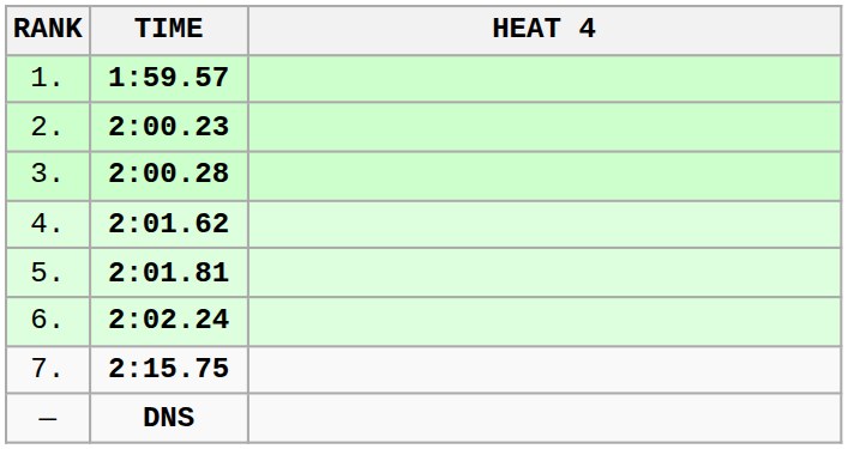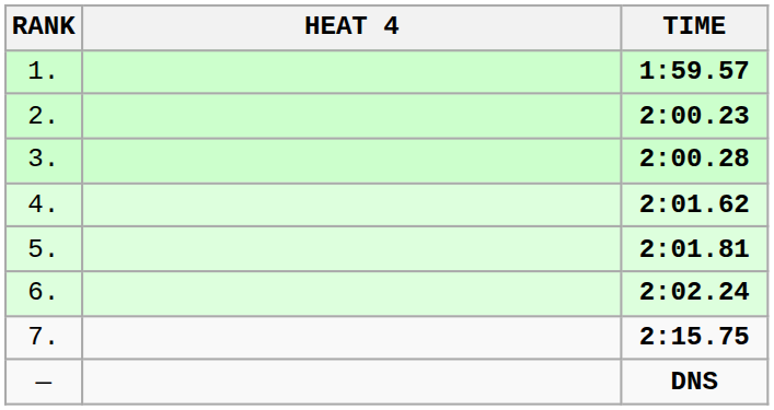 <table class="wikitable" style="border-collapse: collapse; font-size: 90%;">
 <tr>
 <th>RANK</th>
+<th style="width: 20em">HEAT 4</th>
 <th style="width: 5em">TIME</th>
-<th style="width: 20em">HEAT 4</th>
 </tr>
 <tr style="background:#ccffcc;">
 <td align="center">1.</td>
+<td></td>
 <td align="center"><strong>1:59.57</strong></td>
-<td></td>
 </tr>
 <tr style="background:#ccffcc;">
 <td align="center">2.</td>
+<td></td>
 <td align="center"><strong>2:00.23</strong></td>
-<td></td>
 </tr>
 <tr style="background:#ccffcc;">
 <td align="center">3.</td>
+<td></td>
 <td align="center"><strong>2:00.28</strong></td>
-<td></td>
 </tr>
 <tr style="background:#ddffdd;">
 <td align="center">4.</td>
+<td></td>
 <td align="center"><strong>2:01.62</strong></td>
-<td></td>
 </tr>
 <tr style="background:#ddffdd;">
 <td align="center">5.</td>
+<td></td>
 <td align="center"><strong>2:01.81</strong></td>
-<td></td>
 </tr>
 <tr style="background:#ddffdd;">
 <td align="center">6.</td>
+<td></td>
 <td align="center"><strong>2:02.24</strong></td>
-<td></td>
 </tr>
 <tr>
 <td align="center">7.</td>
+<td></td>
 <td align="center"><strong>2:15.75</strong></td>
-<td></td>
 </tr>
 <tr>
 <td align="center">—</td>
+<td></td>
 <td align="center"><strong>DNS</strong></td>
-<td></td>
 </tr>
 </table>
